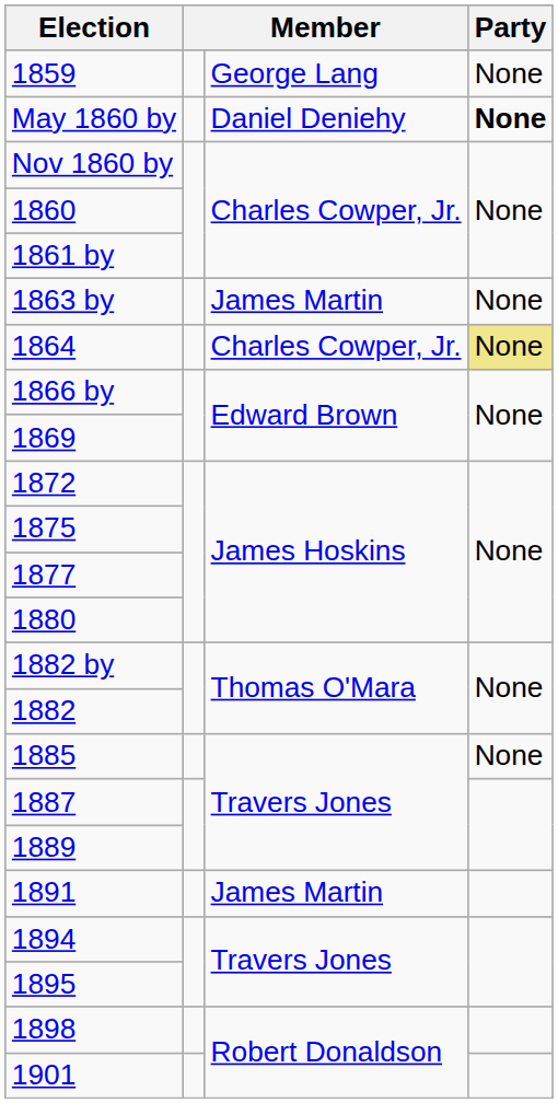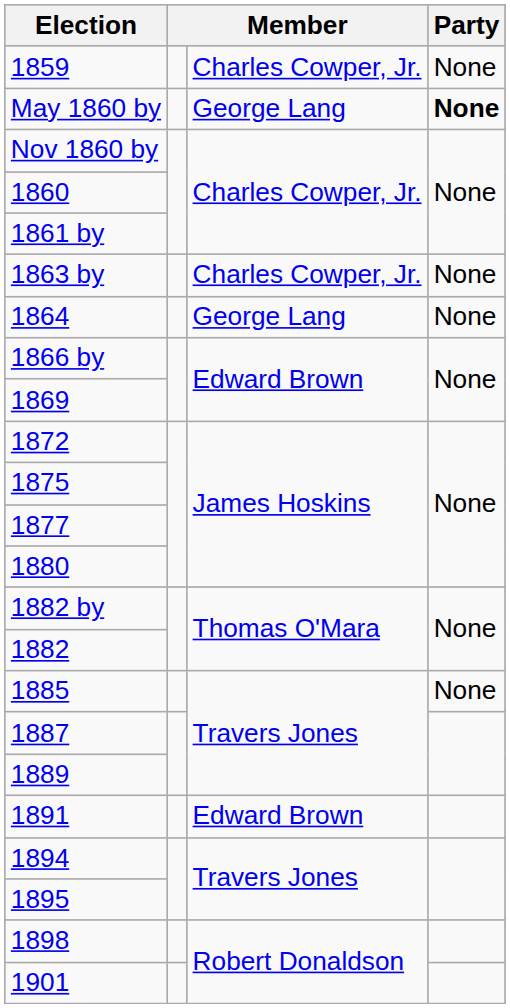 <table class="wikitable">
 <tr>
 <th>Election</th>
 <th colspan="2">Member</th>
 <th>Party</th>
 </tr>
 <tr>
 <td><a href='#'>1859</a></td>
 <td> </td>
-<td><a href='#'>George Lang</a></td>
+<td><a href='#'>Charles Cowper, Jr.</a></td>
 <td>None</td>
 </tr>
 <tr>
 <td><a href='#'>May 1860 by</a></td>
 <td> </td>
-<td><a href='#'>Daniel Deniehy</a></td>
+<td><a href='#'>George Lang</a></td>
 <td><strong>None</strong></td>
 </tr>
 <tr>
 <td><a href='#'>Nov 1860 by</a></td>
 <td rowspan="3" > </td>
 <td rowspan="3"><a href='#'>Charles Cowper, Jr.</a></td>
 <td rowspan="3">None</td>
 </tr>
 <tr>
 <td><a href='#'>1860</a></td>
 </tr>
 <tr>
 <td><a href='#'>1861 by</a></td>
 </tr>
 <tr>
 <td><a href='#'>1863 by</a></td>
 <td> </td>
-<td><a href='#'>James Martin</a></td>
+<td><a href='#'>Charles Cowper, Jr.</a></td>
 <td>None</td>
 </tr>
 <tr>
 <td><a href='#'>1864</a></td>
 <td> </td>
-<td><a href='#'>Charles Cowper, Jr.</a></td>
-<td style="background: khaki;">None</td>
+<td><a href='#'>George Lang</a></td>
+<td>None</td>
 </tr>
 <tr>
 <td><a href='#'>1866 by</a></td>
 <td rowspan="2" > </td>
 <td rowspan="2"><a href='#'>Edward Brown</a></td>
 <td rowspan="2">None</td>
 </tr>
 <tr>
 <td><a href='#'>1869</a></td>
 </tr>
 <tr>
 <td><a href='#'>1872</a></td>
 <td rowspan="4" > </td>
 <td rowspan="4"><a href='#'>James Hoskins</a></td>
 <td rowspan="4">None</td>
 </tr>
 <tr>
 <td><a href='#'>1875</a></td>
 </tr>
 <tr>
 <td><a href='#'>1877</a></td>
 </tr>
 <tr>
 <td><a href='#'>1880</a></td>
 </tr>
 <tr>
 <td><a href='#'>1882 by</a></td>
 <td rowspan="2" > </td>
 <td rowspan="2"><a href='#'>Thomas O'Mara</a></td>
 <td rowspan="2">None</td>
 </tr>
 <tr>
 <td><a href='#'>1882</a></td>
 </tr>
 <tr>
 <td><a href='#'>1885</a></td>
 <td> </td>
 <td rowspan="3"><a href='#'>Travers Jones</a></td>
 <td>None</td>
 </tr>
 <tr>
 <td><a href='#'>1887</a></td>
 <td rowspan="2" > </td>
 <td rowspan="2"></td>
 </tr>
 <tr>
 <td><a href='#'>1889</a></td>
 </tr>
 <tr>
 <td><a href='#'>1891</a></td>
 <td> </td>
-<td><a href='#'>James Martin</a></td>
+<td><a href='#'>Edward Brown</a></td>
 <td></td>
 </tr>
 <tr>
 <td><a href='#'>1894</a></td>
 <td rowspan="2" > </td>
 <td rowspan="2"><a href='#'>Travers Jones</a></td>
 <td rowspan="2"></td>
 </tr>
 <tr>
 <td><a href='#'>1895</a></td>
 </tr>
 <tr>
 <td><a href='#'>1898</a></td>
 <td> </td>
 <td rowspan="2"><a href='#'>Robert Donaldson</a></td>
 <td></td>
 </tr>
 <tr>
 <td><a href='#'>1901</a></td>
 <td> </td>
 <td></td>
 </tr>
 </table>
